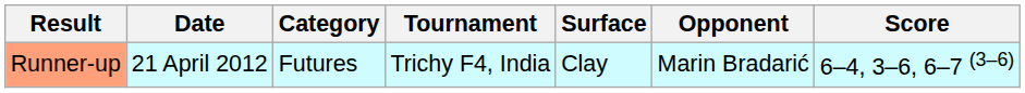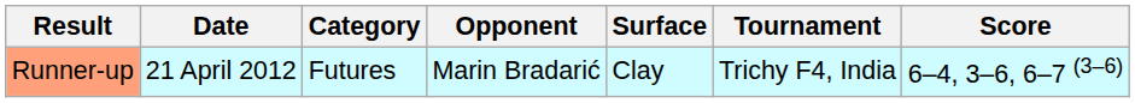 <table class="sortable wikitable" style=font-size:97%>
 <tr>
 <th>Result</th>
 <th>Date</th>
 <th>Category</th>
+<th>Opponent</th>
+<th>Surface</th>
 <th>Tournament</th>
-<th>Surface</th>
-<th>Opponent</th>
 <th>Score</th>
 </tr>
 <tr bgcolor=cffcff>
 <td bgcolor=FFA07A>Runner-up</td>
 <td>21 April 2012</td>
 <td>Futures</td>
+<td> Marin Bradarić</td>
+<td>Clay</td>
 <td>Trichy F4, India</td>
-<td>Clay</td>
-<td> Marin Bradarić</td>
 <td>6–4, 3–6, 6–7 <sup>(3–6)</sup></td>
 </tr>
 </table>
